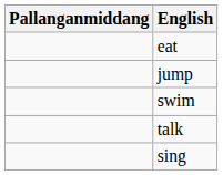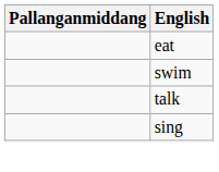 <table class="wikitable">
 <tr>
 <th>Pallanganmiddang</th>
 <th>English</th>
 </tr>
 <tr>
 <td></td>
 <td>eat</td>
-</tr>
-<tr>
-<td></td>
-<td>jump</td>
 </tr>
 <tr>
 <td></td>
 <td>swim</td>
 </tr>
 <tr>
 <td></td>
 <td>talk</td>
 </tr>
 <tr>
 <td></td>
 <td>sing</td>
 </tr>
 </table>
